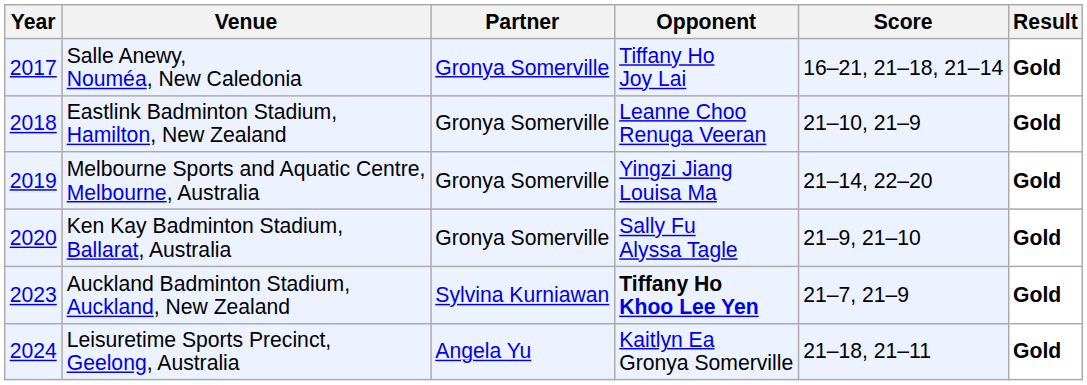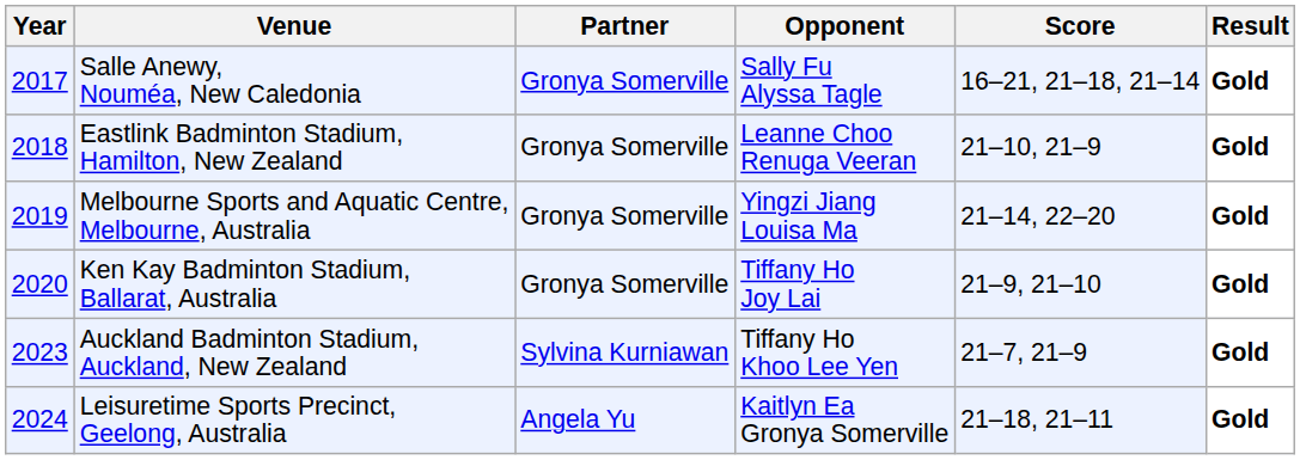 <table class="sortable wikitable" style="font-size: 90%">
 <tr>
 <th>Year</th>
 <th>Venue</th>
 <th>Partner</th>
 <th>Opponent</th>
 <th>Score</th>
 <th>Result</th>
 </tr>
 <tr style="background:#ECF2FF">
 <td align="center"><a href='#'>2017</a></td>
 <td align="left">Salle Anewy,<br><a href='#'>Nouméa</a>, New Caledonia</td>
 <td align="left"> <a href='#'>Gronya Somerville</a></td>
-<td align="left"> <a href='#'>Tiffany Ho</a><br> <a href='#'>Joy Lai</a></td>
+<td align="left"> <a href='#'>Sally Fu</a><br> <a href='#'>Alyssa Tagle</a></td>
 <td align="left">16–21, 21–18, 21–14</td>
 <td style="text-align:left; background:white"> <strong>Gold</strong></td>
 </tr>
 <tr style="background:#ECF2FF">
 <td align="center"><a href='#'>2018</a></td>
 <td align="left">Eastlink Badminton Stadium,<br><a href='#'>Hamilton</a>, New Zealand</td>
 <td align="left"> Gronya Somerville</td>
 <td align="left"> <a href='#'>Leanne Choo</a><br> <a href='#'>Renuga Veeran</a></td>
 <td align="left">21–10, 21–9</td>
 <td style="text-align:left; background:white"> <strong>Gold</strong></td>
 </tr>
 <tr style="background:#ECF2FF">
 <td align="center"><a href='#'>2019</a></td>
 <td align="left">Melbourne Sports and Aquatic Centre,<br><a href='#'>Melbourne</a>, Australia</td>
 <td align="left"> Gronya Somerville</td>
 <td align="left"> <a href='#'>Yingzi Jiang</a><br> <a href='#'>Louisa Ma</a></td>
 <td align="left">21–14, 22–20</td>
 <td style="text-align:left; background:white"> <strong>Gold</strong></td>
 </tr>
 <tr style="background:#ECF2FF">
 <td align="center"><a href='#'>2020</a></td>
 <td align="left">Ken Kay Badminton Stadium,<br><a href='#'>Ballarat</a>, Australia</td>
 <td align="left"> Gronya Somerville</td>
-<td align="left"> <a href='#'>Sally Fu</a><br> <a href='#'>Alyssa Tagle</a></td>
+<td align="left"> <a href='#'>Tiffany Ho</a><br> <a href='#'>Joy Lai</a></td>
 <td align="left">21–9, 21–10</td>
 <td style="text-align:left; background:white"> <strong>Gold</strong></td>
 </tr>
 <tr style="background:#ECF2FF">
 <td align="center"><a href='#'>2023</a></td>
 <td align="left">Auckland Badminton Stadium,<br><a href='#'>Auckland</a>, New Zealand</td>
 <td align="left"> <a href='#'>Sylvina Kurniawan</a></td>
-<td align="left"><strong> Tiffany Ho<br> <a href='#'>Khoo Lee Yen</a></strong></td>
+<td align="left"> Tiffany Ho<br> <a href='#'>Khoo Lee Yen</a></td>
 <td align="left">21–7, 21–9</td>
 <td align="left" bgcolor="#ffffff"> <strong>Gold</strong></td>
 </tr>
 <tr style="background:#ECF2FF">
 <td align="center"><a href='#'>2024</a></td>
 <td align="left">Leisuretime Sports Precinct,<br><a href='#'>Geelong</a>, Australia</td>
 <td align="left"> <a href='#'>Angela Yu</a></td>
 <td align="left"> <a href='#'>Kaitlyn Ea</a><br>  Gronya Somerville</td>
 <td align="left">21–18, 21–11</td>
 <td align="left" bgcolor="#ffffff"> <strong>Gold</strong></td>
 </tr>
 </table>
